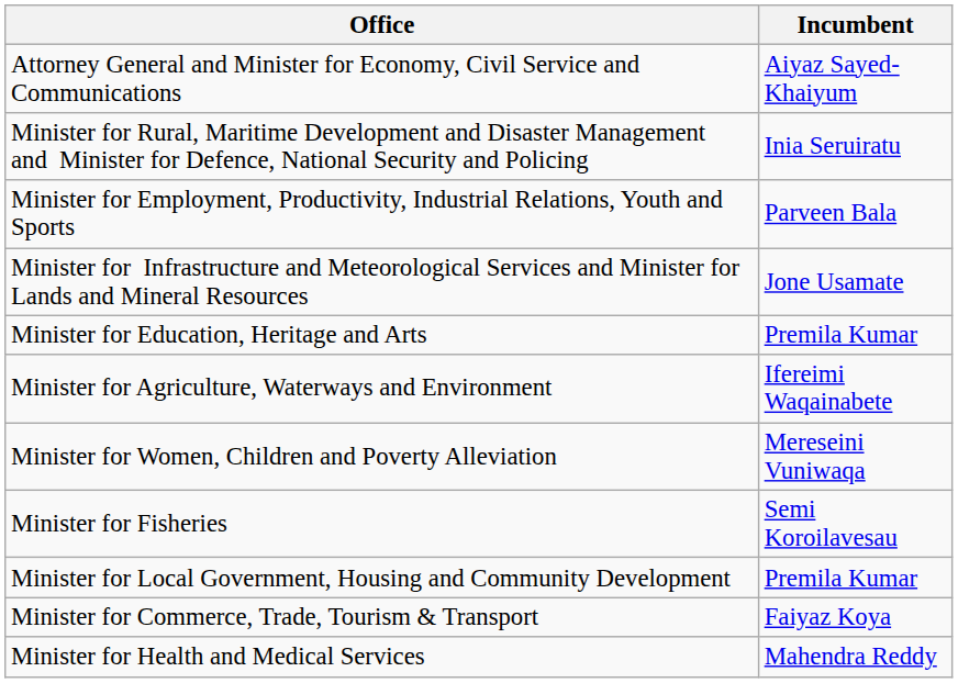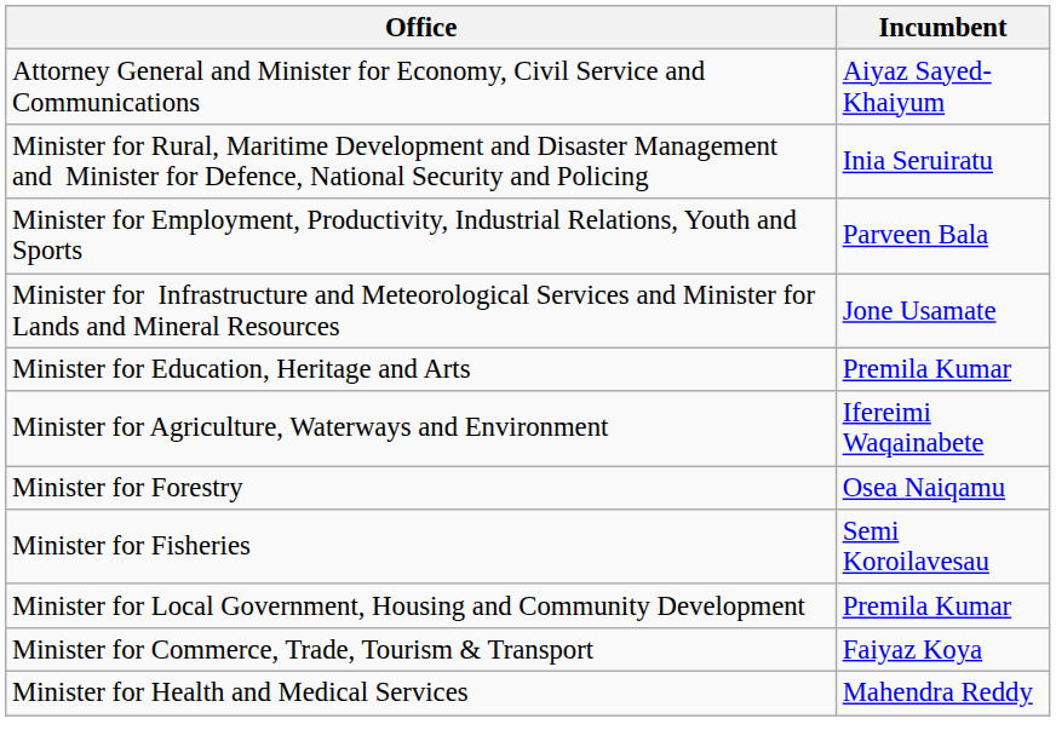 <table class="wikitable sortable">
 <tr>
 <th>Office</th>
 <th>Incumbent</th>
 </tr>
 <tr>
 <td>Attorney General and Minister for Economy, Civil Service and Communications</td>
 <td><a href='#'>Aiyaz Sayed-Khaiyum</a></td>
 </tr>
 <tr>
 <td>Minister for Rural, Maritime Development and Disaster Management and  Minister for Defence, National Security and Policing</td>
 <td><a href='#'>Inia Seruiratu</a></td>
 </tr>
 <tr>
 <td>Minister for Employment, Productivity, Industrial Relations, Youth and Sports</td>
 <td><a href='#'>Parveen Bala</a></td>
 </tr>
 <tr>
 <td>Minister for  Infrastructure and Meteorological Services and Minister for Lands and Mineral Resources</td>
 <td><a href='#'>Jone Usamate</a></td>
 </tr>
 <tr>
 <td>Minister for Education, Heritage and Arts</td>
 <td><a href='#'>Premila Kumar</a></td>
 </tr>
 <tr>
 <td>Minister for Agriculture, Waterways and Environment</td>
 <td><a href='#'>Ifereimi Waqainabete</a></td>
 </tr>
 <tr>
-<td>Minister for Women, Children and Poverty Alleviation</td>
-<td><a href='#'>Mereseini Vuniwaqa</a></td>
+<td>Minister for Forestry</td>
+<td><a href='#'>Osea Naiqamu</a></td>
 </tr>
 <tr>
 <td>Minister for Fisheries</td>
 <td><a href='#'>Semi Koroilavesau</a></td>
 </tr>
 <tr>
 <td>Minister for Local Government, Housing and Community Development</td>
 <td><a href='#'>Premila Kumar</a></td>
 </tr>
 <tr>
 <td>Minister for Commerce, Trade, Tourism & Transport</td>
 <td><a href='#'>Faiyaz Koya</a></td>
 </tr>
 <tr>
 <td>Minister for Health and Medical Services</td>
 <td><a href='#'>Mahendra Reddy</a></td>
 </tr>
 </table>
